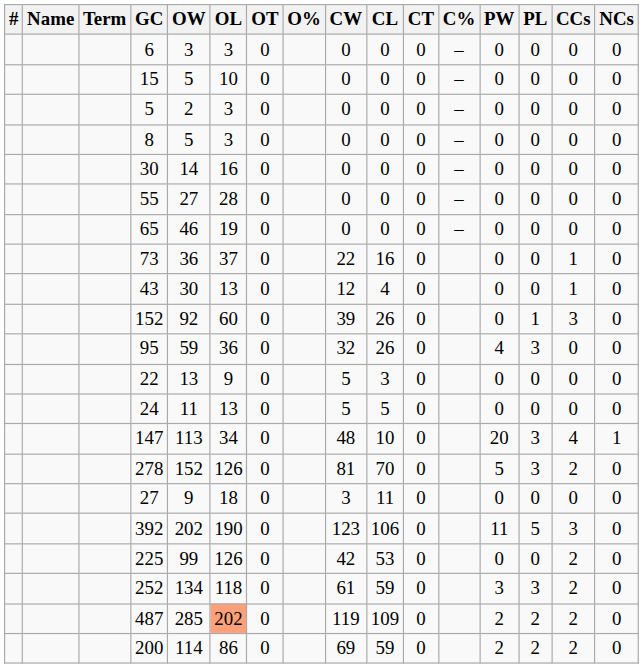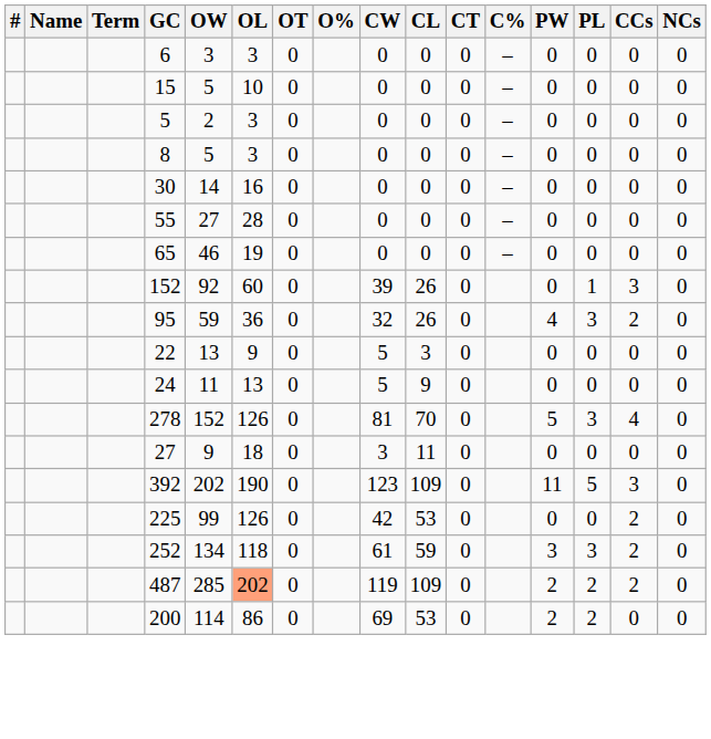 <table class="wikitable sortable" style="text-align:center">
 <tr>
 <th>#</th>
 <th>Name</th>
 <th>Term</th>
 <th>GC</th>
 <th>OW</th>
 <th>OL</th>
 <th>OT</th>
 <th>O%</th>
 <th>CW</th>
 <th>CL</th>
 <th>CT</th>
 <th>C%</th>
 <th>PW</th>
 <th>PL</th>
 <th>CCs</th>
 <th>NCs</th>
 </tr>
 <tr>
 <td></td>
 <td></td>
 <td></td>
 <td>6</td>
 <td>3</td>
 <td>3</td>
 <td>0</td>
 <td></td>
 <td>0</td>
 <td>0</td>
 <td>0</td>
 <td>–</td>
 <td>0</td>
 <td>0</td>
 <td>0</td>
 <td>0</td>
 </tr>
 <tr>
 <td></td>
 <td></td>
 <td></td>
 <td>15</td>
 <td>5</td>
 <td>10</td>
 <td>0</td>
 <td></td>
 <td>0</td>
 <td>0</td>
 <td>0</td>
 <td>–</td>
 <td>0</td>
 <td>0</td>
 <td>0</td>
 <td>0</td>
 </tr>
 <tr>
 <td></td>
 <td></td>
 <td></td>
 <td>5</td>
 <td>2</td>
 <td>3</td>
 <td>0</td>
 <td></td>
 <td>0</td>
 <td>0</td>
 <td>0</td>
 <td>–</td>
 <td>0</td>
 <td>0</td>
 <td>0</td>
 <td>0</td>
 </tr>
 <tr>
 <td></td>
 <td></td>
 <td></td>
 <td>8</td>
 <td>5</td>
 <td>3</td>
 <td>0</td>
 <td></td>
 <td>0</td>
 <td>0</td>
 <td>0</td>
 <td>–</td>
 <td>0</td>
 <td>0</td>
 <td>0</td>
 <td>0</td>
 </tr>
 <tr>
 <td></td>
 <td></td>
 <td></td>
 <td>30</td>
 <td>14</td>
 <td>16</td>
 <td>0</td>
 <td></td>
 <td>0</td>
 <td>0</td>
 <td>0</td>
 <td>–</td>
 <td>0</td>
 <td>0</td>
 <td>0</td>
 <td>0</td>
 </tr>
 <tr>
 <td></td>
 <td></td>
 <td></td>
 <td>55</td>
 <td>27</td>
 <td>28</td>
 <td>0</td>
 <td></td>
 <td>0</td>
 <td>0</td>
 <td>0</td>
 <td>–</td>
 <td>0</td>
 <td>0</td>
 <td>0</td>
 <td>0</td>
 </tr>
 <tr>
 <td></td>
 <td></td>
 <td></td>
 <td>65</td>
 <td>46</td>
 <td>19</td>
 <td>0</td>
 <td></td>
 <td>0</td>
 <td>0</td>
 <td>0</td>
 <td>–</td>
 <td>0</td>
 <td>0</td>
 <td>0</td>
 <td>0</td>
 </tr>
 <tr>
 <td></td>
 <td></td>
 <td></td>
-<td>73</td>
-<td>36</td>
-<td>37</td>
-<td>0</td>
-<td></td>
-<td>22</td>
-<td>16</td>
-<td>0</td>
-<td></td>
-<td>0</td>
-<td>0</td>
-<td>1</td>
-<td>0</td>
-</tr>
-<tr>
-<td></td>
-<td></td>
-<td></td>
-<td>43</td>
-<td>30</td>
-<td>13</td>
-<td>0</td>
-<td></td>
-<td>12</td>
-<td>4</td>
-<td>0</td>
-<td></td>
-<td>0</td>
-<td>0</td>
-<td>1</td>
-<td>0</td>
-</tr>
-<tr>
-<td></td>
-<td></td>
-<td></td>
 <td>152</td>
 <td>92</td>
 <td>60</td>
 <td>0</td>
 <td></td>
 <td>39</td>
 <td>26</td>
 <td>0</td>
 <td></td>
 <td>0</td>
 <td>1</td>
 <td>3</td>
 <td>0</td>
 </tr>
 <tr>
 <td></td>
 <td></td>
 <td></td>
 <td>95</td>
 <td>59</td>
 <td>36</td>
 <td>0</td>
 <td></td>
 <td>32</td>
 <td>26</td>
 <td>0</td>
 <td></td>
 <td>4</td>
 <td>3</td>
-<td>0</td>
+<td>2</td>
 <td>0</td>
 </tr>
 <tr>
 <td></td>
 <td></td>
 <td></td>
 <td>22</td>
 <td>13</td>
 <td>9</td>
 <td>0</td>
 <td></td>
 <td>5</td>
 <td>3</td>
 <td>0</td>
 <td></td>
 <td>0</td>
 <td>0</td>
 <td>0</td>
 <td>0</td>
 </tr>
 <tr>
 <td></td>
 <td></td>
 <td></td>
 <td>24</td>
 <td>11</td>
 <td>13</td>
 <td>0</td>
 <td></td>
 <td>5</td>
-<td>5</td>
+<td>9</td>
 <td>0</td>
 <td></td>
 <td>0</td>
 <td>0</td>
 <td>0</td>
 <td>0</td>
-</tr>
-<tr>
-<td></td>
-<td></td>
-<td></td>
-<td>147</td>
-<td>113</td>
-<td>34</td>
-<td>0</td>
-<td></td>
-<td>48</td>
-<td>10</td>
-<td>0</td>
-<td></td>
-<td>20</td>
-<td>3</td>
-<td>4</td>
-<td>1</td>
 </tr>
 <tr>
 <td></td>
 <td></td>
 <td></td>
 <td>278</td>
 <td>152</td>
 <td>126</td>
 <td>0</td>
 <td></td>
 <td>81</td>
 <td>70</td>
 <td>0</td>
 <td></td>
 <td>5</td>
 <td>3</td>
-<td>2</td>
+<td>4</td>
 <td>0</td>
 </tr>
 <tr>
 <td></td>
 <td></td>
 <td></td>
 <td>27</td>
 <td>9</td>
 <td>18</td>
 <td>0</td>
 <td></td>
 <td>3</td>
 <td>11</td>
 <td>0</td>
 <td></td>
 <td>0</td>
 <td>0</td>
 <td>0</td>
 <td>0</td>
 </tr>
 <tr>
 <td></td>
 <td></td>
 <td></td>
 <td>392</td>
 <td>202</td>
 <td>190</td>
 <td>0</td>
 <td></td>
 <td>123</td>
-<td>106</td>
+<td>109</td>
 <td>0</td>
 <td></td>
 <td>11</td>
 <td>5</td>
 <td>3</td>
 <td>0</td>
 </tr>
 <tr>
 <td></td>
 <td></td>
 <td></td>
 <td>225</td>
 <td>99</td>
 <td>126</td>
 <td>0</td>
 <td></td>
 <td>42</td>
 <td>53</td>
 <td>0</td>
 <td></td>
 <td>0</td>
 <td>0</td>
 <td>2</td>
 <td>0</td>
 </tr>
 <tr>
 <td></td>
 <td></td>
 <td></td>
 <td>252</td>
 <td>134</td>
 <td>118</td>
 <td>0</td>
 <td></td>
 <td>61</td>
 <td>59</td>
 <td>0</td>
 <td></td>
 <td>3</td>
 <td>3</td>
 <td>2</td>
 <td>0</td>
 </tr>
 <tr>
 <td></td>
 <td></td>
 <td></td>
 <td>487</td>
 <td>285</td>
 <td style="background: lightsalmon;">202</td>
 <td>0</td>
 <td></td>
 <td>119</td>
 <td>109</td>
 <td>0</td>
 <td></td>
 <td>2</td>
 <td>2</td>
 <td>2</td>
 <td>0</td>
 </tr>
 <tr>
 <td></td>
 <td></td>
 <td></td>
 <td>200</td>
 <td>114</td>
 <td>86</td>
 <td>0</td>
 <td></td>
 <td>69</td>
-<td>59</td>
+<td>53</td>
 <td>0</td>
 <td></td>
 <td>2</td>
 <td>2</td>
-<td>2</td>
+<td>0</td>
 <td>0</td>
 </tr>
 </table>
